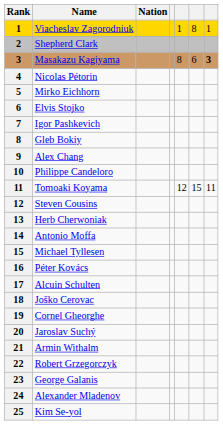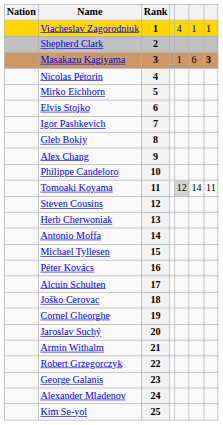 <table class="wikitable sortable">
 <tr>
+<th>Nation</th>
+<th>Name</th>
 <th>Rank</th>
-<th>Name</th>
-<th>Nation</th>
 <th></th>
 <th></th>
 <th></th>
 <th></th>
 </tr>
 <tr bgcolor=gold>
+<td></td>
+<td><a href='#'>Viacheslav Zagorodniuk</a></td>
 <td align=center><strong>1</strong></td>
-<td><a href='#'>Viacheslav Zagorodniuk</a></td>
 <td></td>
-<td></td>
+<td>4</td>
 <td>1</td>
-<td>8</td>
 <td>1</td>
 </tr>
 <tr bgcolor=silver>
+<td></td>
+<td><a href='#'>Shepherd Clark</a></td>
 <td align=center><strong>2</strong></td>
-<td><a href='#'>Shepherd Clark</a></td>
-<td></td>
 <td></td>
 <td></td>
 <td></td>
 <td></td>
 </tr>
 <tr bgcolor=cc9966>
+<td></td>
+<td><a href='#'>Masakazu Kagiyama</a></td>
 <td align=center><strong>3</strong></td>
-<td><a href='#'>Masakazu Kagiyama</a></td>
 <td></td>
-<td></td>
-<td>8</td>
+<td>1</td>
 <td>6</td>
 <td><strong>3</strong></td>
 </tr>
 <tr>
+<td></td>
+<td><a href='#'>Nicolas Pétorin</a></td>
 <th>4</th>
-<td><a href='#'>Nicolas Pétorin</a></td>
-<td></td>
 <td></td>
 <td></td>
 <td></td>
 <td></td>
 </tr>
 <tr>
+<td></td>
+<td><a href='#'>Mirko Eichhorn</a></td>
 <th>5</th>
-<td><a href='#'>Mirko Eichhorn</a></td>
-<td></td>
 <td></td>
 <td></td>
 <td></td>
 <td></td>
 </tr>
 <tr>
+<td></td>
+<td><a href='#'>Elvis Stojko</a></td>
 <th>6</th>
-<td><a href='#'>Elvis Stojko</a></td>
-<td></td>
 <td></td>
 <td></td>
 <td></td>
 <td></td>
 </tr>
 <tr>
+<td></td>
+<td><a href='#'>Igor Pashkevich</a></td>
 <th>7</th>
-<td><a href='#'>Igor Pashkevich</a></td>
-<td></td>
 <td></td>
 <td></td>
 <td></td>
 <td></td>
 </tr>
 <tr>
+<td></td>
+<td><a href='#'>Gleb Bokiy</a></td>
 <th>8</th>
-<td><a href='#'>Gleb Bokiy</a></td>
-<td></td>
 <td></td>
 <td></td>
 <td></td>
 <td></td>
 </tr>
 <tr>
+<td></td>
+<td><a href='#'>Alex Chang</a></td>
 <th>9</th>
-<td><a href='#'>Alex Chang</a></td>
-<td></td>
 <td></td>
 <td></td>
 <td></td>
 <td></td>
 </tr>
 <tr>
+<td></td>
+<td><a href='#'>Philippe Candeloro</a></td>
 <th>10</th>
-<td><a href='#'>Philippe Candeloro</a></td>
-<td></td>
 <td></td>
 <td></td>
 <td></td>
 <td></td>
 </tr>
 <tr>
+<td></td>
+<td><a href='#'>Tomoaki Koyama</a></td>
 <th>11</th>
-<td><a href='#'>Tomoaki Koyama</a></td>
 <td></td>
-<td></td>
-<td>12</td>
-<td>15</td>
+<td style="background: lightgrey;">12</td>
+<td>14</td>
 <td>11</td>
 </tr>
 <tr>
+<td></td>
+<td><a href='#'>Steven Cousins</a></td>
 <th>12</th>
-<td><a href='#'>Steven Cousins</a></td>
-<td></td>
 <td></td>
 <td></td>
 <td></td>
 <td></td>
 </tr>
 <tr>
+<td></td>
+<td><a href='#'>Herb Cherwoniak</a></td>
 <th>13</th>
-<td><a href='#'>Herb Cherwoniak</a></td>
-<td></td>
 <td></td>
 <td></td>
 <td></td>
 <td></td>
 </tr>
 <tr>
+<td></td>
+<td><a href='#'>Antonio Moffa</a></td>
 <th>14</th>
-<td><a href='#'>Antonio Moffa</a></td>
-<td></td>
 <td></td>
 <td></td>
 <td></td>
 <td></td>
 </tr>
 <tr>
+<td></td>
+<td><a href='#'>Michael Tyllesen</a></td>
 <th>15</th>
-<td><a href='#'>Michael Tyllesen</a></td>
-<td></td>
 <td></td>
 <td></td>
 <td></td>
 <td></td>
 </tr>
 <tr>
+<td></td>
+<td><a href='#'>Péter Kovács</a></td>
 <th>16</th>
-<td><a href='#'>Péter Kovács</a></td>
-<td></td>
 <td></td>
 <td></td>
 <td></td>
 <td></td>
 </tr>
 <tr>
+<td></td>
+<td><a href='#'>Alcuin Schulten</a></td>
 <th>17</th>
-<td><a href='#'>Alcuin Schulten</a></td>
-<td></td>
 <td></td>
 <td></td>
 <td></td>
 <td></td>
 </tr>
 <tr>
+<td></td>
+<td><a href='#'>Joško Cerovac</a></td>
 <th>18</th>
-<td><a href='#'>Joško Cerovac</a></td>
-<td></td>
 <td></td>
 <td></td>
 <td></td>
 <td></td>
 </tr>
 <tr>
+<td></td>
+<td><a href='#'>Cornel Gheorghe</a></td>
 <th>19</th>
-<td><a href='#'>Cornel Gheorghe</a></td>
-<td></td>
 <td></td>
 <td></td>
 <td></td>
 <td></td>
 </tr>
 <tr>
+<td></td>
+<td><a href='#'>Jaroslav Suchý</a></td>
 <th>20</th>
-<td><a href='#'>Jaroslav Suchý</a></td>
-<td></td>
 <td></td>
 <td></td>
 <td></td>
 <td></td>
 </tr>
 <tr>
+<td></td>
+<td><a href='#'>Armin Withalm</a></td>
 <th>21</th>
-<td><a href='#'>Armin Withalm</a></td>
-<td></td>
 <td></td>
 <td></td>
 <td></td>
 <td></td>
 </tr>
 <tr>
+<td></td>
+<td><a href='#'>Robert Grzegorczyk</a></td>
 <th>22</th>
-<td><a href='#'>Robert Grzegorczyk</a></td>
-<td></td>
 <td></td>
 <td></td>
 <td></td>
 <td></td>
 </tr>
 <tr>
+<td></td>
+<td><a href='#'>George Galanis</a></td>
 <th>23</th>
-<td><a href='#'>George Galanis</a></td>
-<td></td>
 <td></td>
 <td></td>
 <td></td>
 <td></td>
 </tr>
 <tr>
+<td></td>
+<td><a href='#'>Alexander Mladenov</a></td>
 <th>24</th>
-<td><a href='#'>Alexander Mladenov</a></td>
-<td></td>
 <td></td>
 <td></td>
 <td></td>
 <td></td>
 </tr>
 <tr>
+<td></td>
+<td><a href='#'>Kim Se-yol</a></td>
 <th>25</th>
-<td><a href='#'>Kim Se-yol</a></td>
-<td></td>
 <td></td>
 <td></td>
 <td></td>
 <td></td>
 </tr>
 </table>
